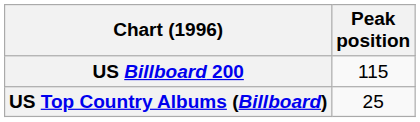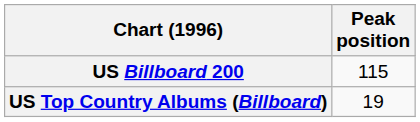 <table class="wikitable sortable plainrowheaders">
 <tr>
 <th scope="col">Chart (1996)</th>
 <th scope="col">Peak<br>position</th>
 </tr>
 <tr>
 <th scope="row">US <a href='#'><em>Billboard</em> 200</a></th>
 <td align="center">115</td>
 </tr>
 <tr>
 <th scope="row">US <a href='#'>Top Country Albums</a> (<em><a href='#'>Billboard</a></em>)</th>
-<td align="center">25</td>
+<td align="center">19</td>
 </tr>
 </table>
